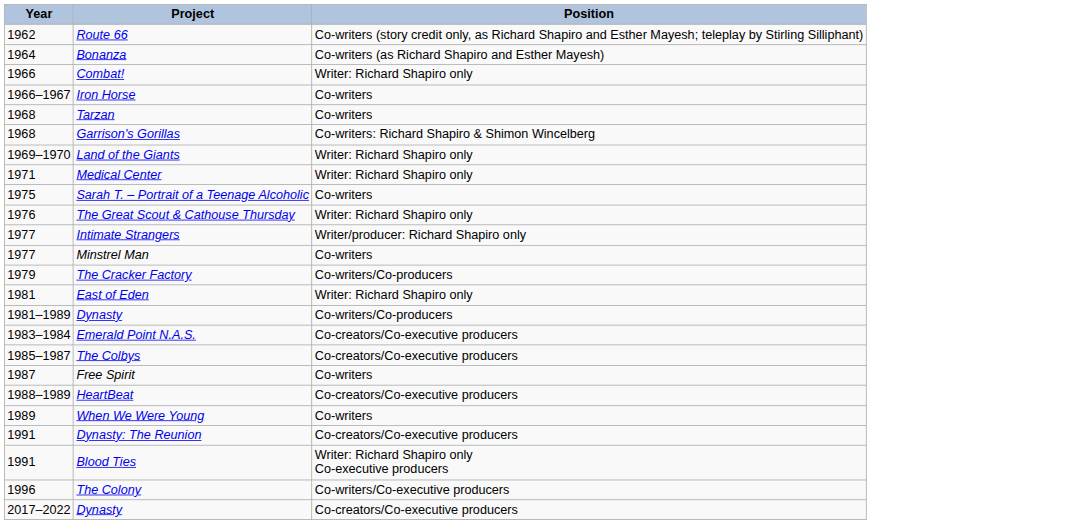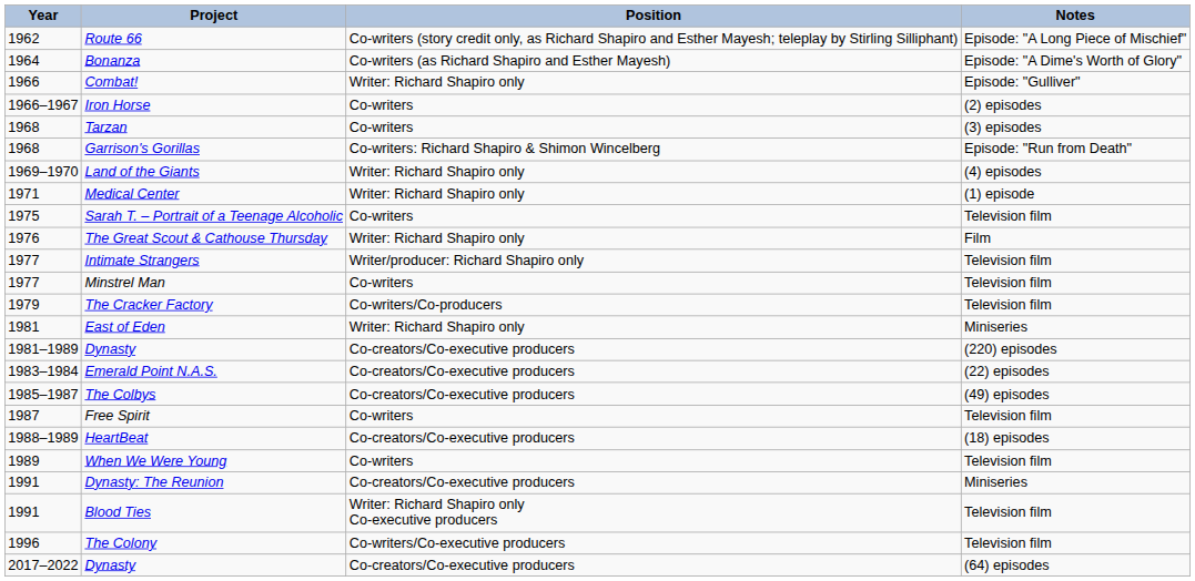 <table class="wikitable">
 <tr>
 <th style="background:#B0C4DE;">Year</th>
 <th style="background:#B0C4DE;">Project</th>
 <th style="background:#B0C4DE;">Position</th>
+<th style="background:#B0C4DE;">Notes</th>
 </tr>
 <tr>
 <td>1962</td>
 <td><em><a href='#'>Route 66</a></em></td>
 <td>Co-writers (story credit only, as Richard Shapiro and Esther Mayesh; teleplay by Stirling Silliphant)</td>
+<td>Episode: "A Long Piece of Mischief"</td>
 </tr>
 <tr>
 <td>1964</td>
 <td><em><a href='#'>Bonanza</a></em></td>
 <td>Co-writers (as Richard Shapiro and Esther Mayesh)</td>
+<td>Episode: "A Dime's Worth of Glory"</td>
 </tr>
 <tr>
 <td>1966</td>
 <td><em><a href='#'>Combat!</a></em></td>
 <td>Writer: Richard Shapiro only</td>
+<td>Episode: "Gulliver"</td>
 </tr>
 <tr>
 <td>1966–1967</td>
 <td><em><a href='#'>Iron Horse</a></em></td>
 <td>Co-writers</td>
+<td>(2) episodes</td>
 </tr>
 <tr>
 <td>1968</td>
 <td><em><a href='#'>Tarzan</a></em></td>
 <td>Co-writers</td>
+<td>(3) episodes</td>
 </tr>
 <tr>
 <td>1968</td>
 <td><em><a href='#'>Garrison's Gorillas</a></em></td>
 <td>Co-writers: Richard Shapiro & Shimon Wincelberg</td>
+<td>Episode: "Run from Death"</td>
 </tr>
 <tr>
 <td>1969–1970</td>
 <td><em><a href='#'>Land of the Giants</a></em></td>
 <td>Writer: Richard Shapiro only</td>
+<td>(4) episodes</td>
 </tr>
 <tr>
 <td>1971</td>
 <td><em><a href='#'>Medical Center</a></em></td>
 <td>Writer: Richard Shapiro only</td>
+<td>(1) episode</td>
 </tr>
 <tr>
 <td>1975</td>
 <td><em><a href='#'>Sarah T. – Portrait of a Teenage Alcoholic</a></em></td>
 <td>Co-writers</td>
+<td>Television film</td>
 </tr>
 <tr>
 <td>1976</td>
 <td><em><a href='#'>The Great Scout & Cathouse Thursday</a></em></td>
 <td>Writer: Richard Shapiro only</td>
+<td>Film</td>
 </tr>
 <tr>
 <td>1977</td>
 <td><em><a href='#'>Intimate Strangers</a></em></td>
 <td>Writer/producer: Richard Shapiro only</td>
+<td>Television film</td>
 </tr>
 <tr>
 <td>1977</td>
 <td><em>Minstrel Man</em></td>
 <td>Co-writers</td>
+<td>Television film</td>
 </tr>
 <tr>
 <td>1979</td>
 <td><em><a href='#'>The Cracker Factory</a></em></td>
 <td>Co-writers/Co-producers</td>
+<td>Television film</td>
 </tr>
 <tr>
 <td>1981</td>
 <td><em><a href='#'>East of Eden</a></em></td>
 <td>Writer: Richard Shapiro only</td>
+<td>Miniseries</td>
 </tr>
 <tr>
 <td>1981–1989</td>
 <td><em><a href='#'>Dynasty</a></em></td>
-<td>Co-writers/Co-producers</td>
+<td>Co-creators/Co-executive producers</td>
+<td>(220) episodes</td>
 </tr>
 <tr>
 <td>1983–1984</td>
 <td><em><a href='#'>Emerald Point N.A.S.</a></em></td>
 <td>Co-creators/Co-executive producers</td>
+<td>(22) episodes</td>
 </tr>
 <tr>
 <td>1985–1987</td>
 <td><em><a href='#'>The Colbys</a></em></td>
 <td>Co-creators/Co-executive producers</td>
+<td>(49) episodes</td>
 </tr>
 <tr>
 <td>1987</td>
 <td><em>Free Spirit</em></td>
 <td>Co-writers</td>
+<td>Television film</td>
 </tr>
 <tr>
 <td>1988–1989</td>
 <td><em><a href='#'>HeartBeat</a></em></td>
 <td>Co-creators/Co-executive producers</td>
+<td>(18) episodes</td>
 </tr>
 <tr>
 <td>1989</td>
 <td><em><a href='#'>When We Were Young</a></em></td>
 <td>Co-writers</td>
+<td>Television film</td>
 </tr>
 <tr>
 <td>1991</td>
 <td><em><a href='#'>Dynasty: The Reunion</a></em></td>
 <td>Co-creators/Co-executive producers</td>
+<td>Miniseries</td>
 </tr>
 <tr>
 <td>1991</td>
 <td><em><a href='#'>Blood Ties</a></em></td>
 <td>Writer: Richard Shapiro only<br>Co-executive producers</td>
+<td>Television film</td>
 </tr>
 <tr>
 <td>1996</td>
 <td><em><a href='#'>The Colony</a></em></td>
 <td>Co-writers/Co-executive producers</td>
+<td>Television film</td>
 </tr>
 <tr>
 <td>2017–2022</td>
 <td><em><a href='#'>Dynasty</a></em></td>
 <td>Co-creators/Co-executive producers</td>
+<td>(64) episodes</td>
 </tr>
 </table>
